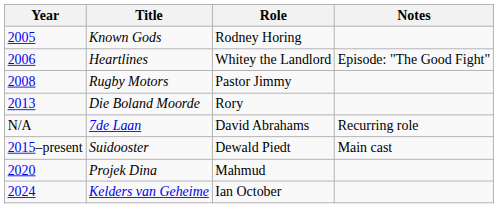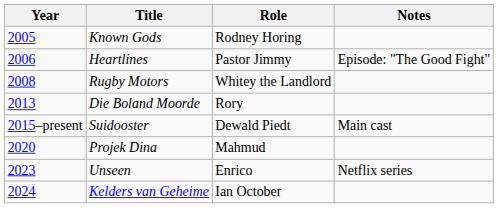 <table class="wikitable sortable">
 <tr>
 <th>Year</th>
 <th>Title</th>
 <th>Role</th>
 <th>Notes</th>
 </tr>
 <tr>
 <td><a href='#'>2005</a></td>
 <td><em>Known Gods</em></td>
 <td>Rodney Horing</td>
 <td></td>
 </tr>
 <tr>
 <td><a href='#'>2006</a></td>
 <td><em>Heartlines</em></td>
-<td>Whitey the Landlord</td>
+<td>Pastor Jimmy</td>
 <td>Episode: "The Good Fight"</td>
 </tr>
 <tr>
 <td><a href='#'>2008</a></td>
 <td><em>Rugby Motors</em></td>
-<td>Pastor Jimmy</td>
+<td>Whitey the Landlord</td>
 <td></td>
 </tr>
 <tr>
 <td><a href='#'>2013</a></td>
 <td><em>Die Boland Moorde</em></td>
 <td>Rory</td>
 <td></td>
-</tr>
-<tr>
-<td>N/A</td>
-<td><em><a href='#'>7de Laan</a></em></td>
-<td>David Abrahams</td>
-<td>Recurring role</td>
 </tr>
 <tr>
 <td><a href='#'>2015</a>–present</td>
 <td><em>Suidooster</em></td>
 <td>Dewald Piedt</td>
 <td>Main cast</td>
 </tr>
 <tr>
 <td><a href='#'>2020</a></td>
 <td><em>Projek Dina</em></td>
 <td>Mahmud</td>
 <td></td>
 </tr>
 <tr>
+<td><a href='#'>2023</a></td>
+<td><em>Unseen</em></td>
+<td>Enrico</td>
+<td>Netflix series</td>
+</tr>
+<tr>
 <td><a href='#'>2024</a></td>
 <td><em><a href='#'>Kelders van Geheime</a></em></td>
 <td>Ian October</td>
 <td></td>
 </tr>
 </table>
